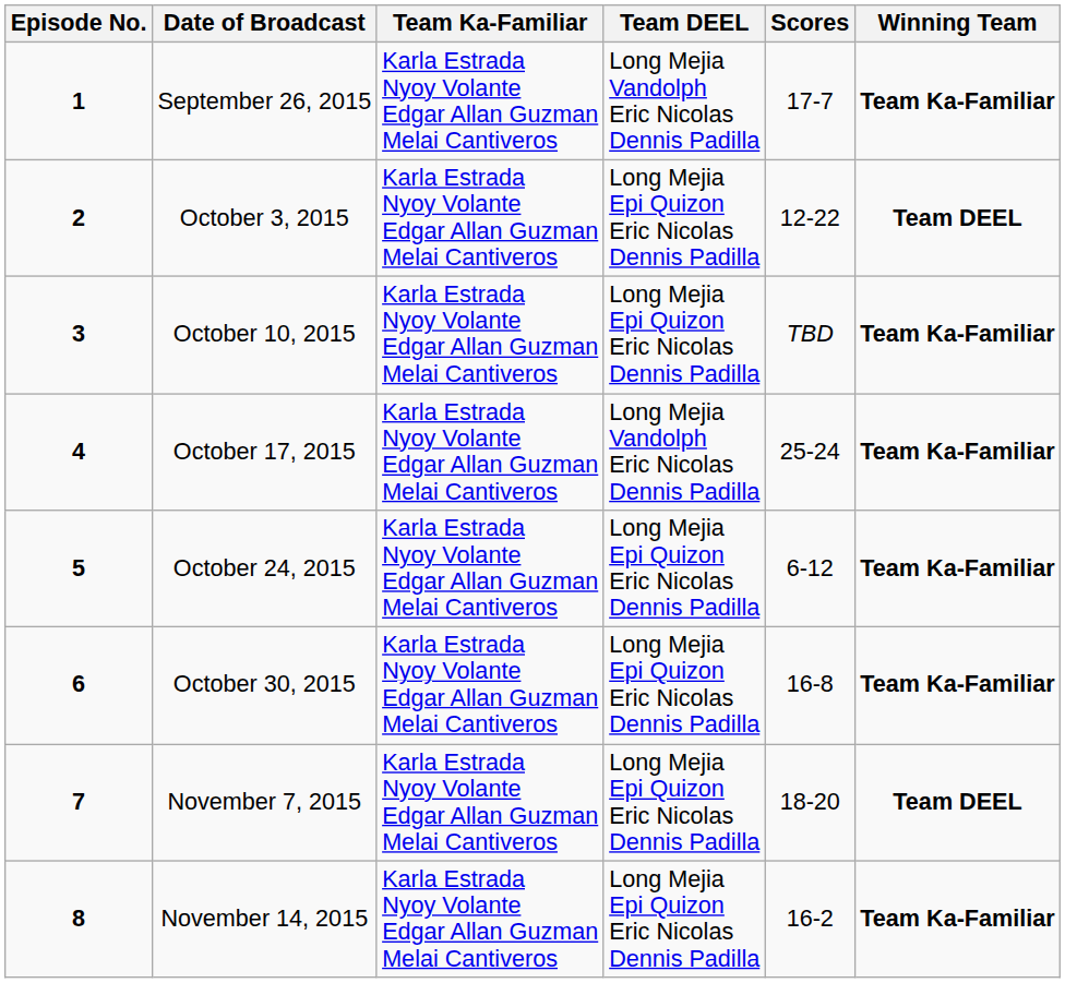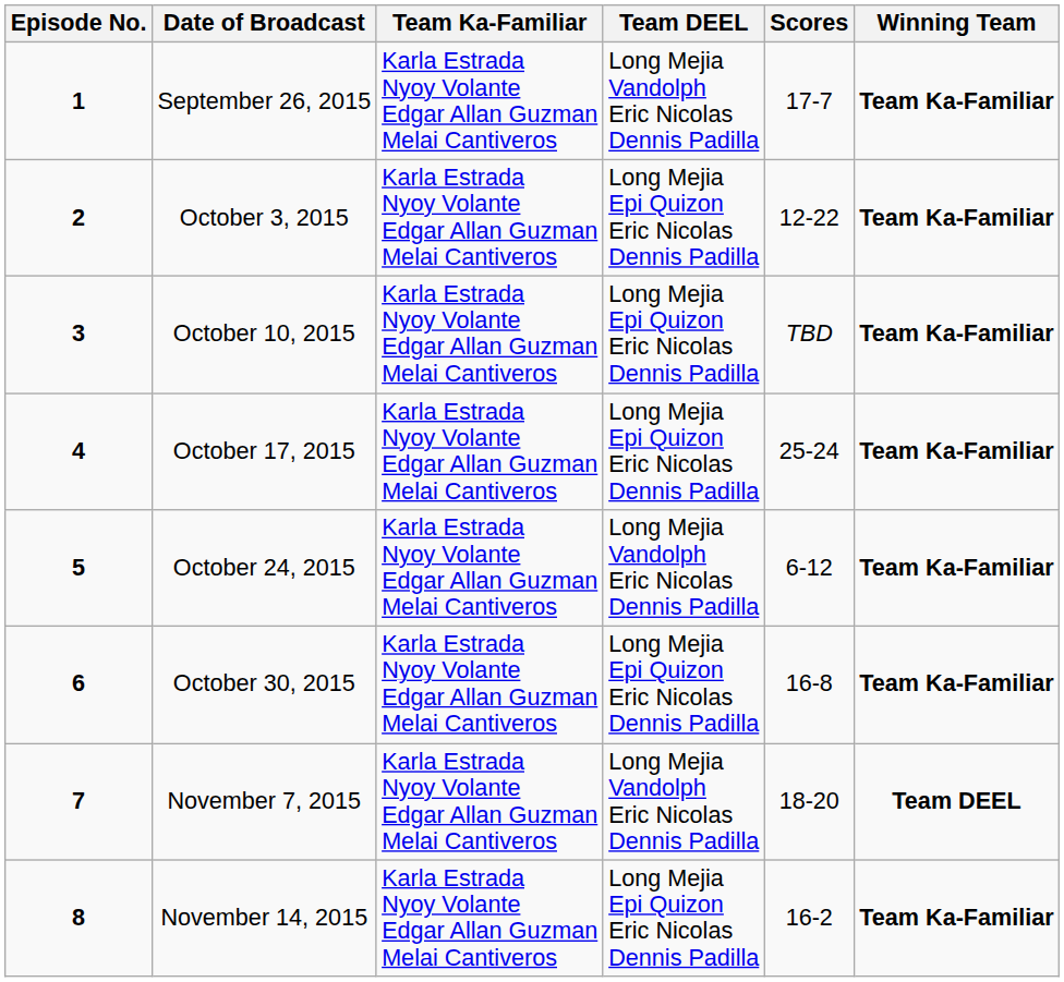 <table class="wikitable">
 <tr>
 <th>Episode No.</th>
 <th>Date of Broadcast</th>
 <th>Team Ka-Familiar</th>
 <th>Team DEEL</th>
 <th>Scores</th>
 <th>Winning Team</th>
 </tr>
 <tr>
 <td align="center"><strong>1</strong></td>
 <td align="center">September 26, 2015</td>
 <td><a href='#'>Karla Estrada</a><br><a href='#'>Nyoy Volante</a><br><a href='#'>Edgar Allan Guzman</a><br><a href='#'>Melai Cantiveros</a></td>
 <td>Long Mejia<br><a href='#'>Vandolph</a><br>Eric Nicolas<br><a href='#'>Dennis Padilla</a></td>
 <td align="center">17-7</td>
 <td><strong>Team Ka-Familiar</strong></td>
 </tr>
 <tr>
 <td align="center"><strong>2</strong></td>
 <td align="center">October 3, 2015</td>
 <td><a href='#'>Karla Estrada</a><br><a href='#'>Nyoy Volante</a><br><a href='#'>Edgar Allan Guzman</a><br><a href='#'>Melai Cantiveros</a></td>
 <td>Long Mejia<br><a href='#'>Epi Quizon</a><br>Eric Nicolas<br><a href='#'>Dennis Padilla</a></td>
 <td align="center">12-22</td>
-<td align="center"><strong>Team DEEL</strong></td>
+<td><strong>Team Ka-Familiar</strong></td>
 </tr>
 <tr>
 <td align="center"><strong>3</strong></td>
 <td align="center">October 10, 2015</td>
 <td><a href='#'>Karla Estrada</a><br><a href='#'>Nyoy Volante</a><br><a href='#'>Edgar Allan Guzman</a><br><a href='#'>Melai Cantiveros</a></td>
 <td>Long Mejia<br><a href='#'>Epi Quizon</a><br>Eric Nicolas<br><a href='#'>Dennis Padilla</a></td>
 <td align="center"><em>TBD</em></td>
 <td align="center"><strong>Team Ka-Familiar</strong></td>
 </tr>
 <tr>
 <td align="center"><strong>4</strong></td>
 <td align="center">October 17, 2015</td>
 <td><a href='#'>Karla Estrada</a><br><a href='#'>Nyoy Volante</a><br><a href='#'>Edgar Allan Guzman</a><br><a href='#'>Melai Cantiveros</a></td>
-<td>Long Mejia<br><a href='#'>Vandolph</a><br>Eric Nicolas<br><a href='#'>Dennis Padilla</a></td>
+<td>Long Mejia<br><a href='#'>Epi Quizon</a><br>Eric Nicolas<br><a href='#'>Dennis Padilla</a></td>
 <td align="center">25-24</td>
 <td align="center"><strong>Team Ka-Familiar</strong></td>
 </tr>
 <tr>
 <td align="center"><strong>5</strong></td>
 <td align="center">October 24, 2015</td>
 <td><a href='#'>Karla Estrada</a><br><a href='#'>Nyoy Volante</a><br><a href='#'>Edgar Allan Guzman</a><br><a href='#'>Melai Cantiveros</a></td>
-<td>Long Mejia<br><a href='#'>Epi Quizon</a><br>Eric Nicolas<br><a href='#'>Dennis Padilla</a></td>
+<td>Long Mejia<br><a href='#'>Vandolph</a><br>Eric Nicolas<br><a href='#'>Dennis Padilla</a></td>
 <td align="center">6-12</td>
 <td align="center"><strong>Team Ka-Familiar</strong></td>
 </tr>
 <tr>
 <td align="center"><strong>6</strong></td>
 <td align="center">October 30, 2015</td>
 <td><a href='#'>Karla Estrada</a><br><a href='#'>Nyoy Volante</a><br><a href='#'>Edgar Allan Guzman</a><br><a href='#'>Melai Cantiveros</a></td>
 <td>Long Mejia<br><a href='#'>Epi Quizon</a><br>Eric Nicolas<br><a href='#'>Dennis Padilla</a></td>
 <td align="center">16-8</td>
 <td align="center"><strong>Team Ka-Familiar</strong></td>
 </tr>
 <tr>
 <td align="center"><strong>7</strong></td>
 <td align="center">November 7, 2015</td>
 <td><a href='#'>Karla Estrada</a><br><a href='#'>Nyoy Volante</a><br><a href='#'>Edgar Allan Guzman</a><br><a href='#'>Melai Cantiveros</a></td>
-<td>Long Mejia<br><a href='#'>Epi Quizon</a><br>Eric Nicolas<br><a href='#'>Dennis Padilla</a></td>
+<td>Long Mejia<br><a href='#'>Vandolph</a><br>Eric Nicolas<br><a href='#'>Dennis Padilla</a></td>
 <td align="center">18-20</td>
 <td align="center"><strong>Team DEEL</strong></td>
 </tr>
 <tr>
 <td align="center"><strong>8</strong></td>
 <td align="center">November 14, 2015</td>
 <td><a href='#'>Karla Estrada</a><br><a href='#'>Nyoy Volante</a><br><a href='#'>Edgar Allan Guzman</a><br><a href='#'>Melai Cantiveros</a></td>
 <td>Long Mejia<br><a href='#'>Epi Quizon</a><br>Eric Nicolas<br><a href='#'>Dennis Padilla</a></td>
 <td align="center">16-2</td>
 <td align="center"><strong>Team Ka-Familiar</strong></td>
 </tr>
 </table>
